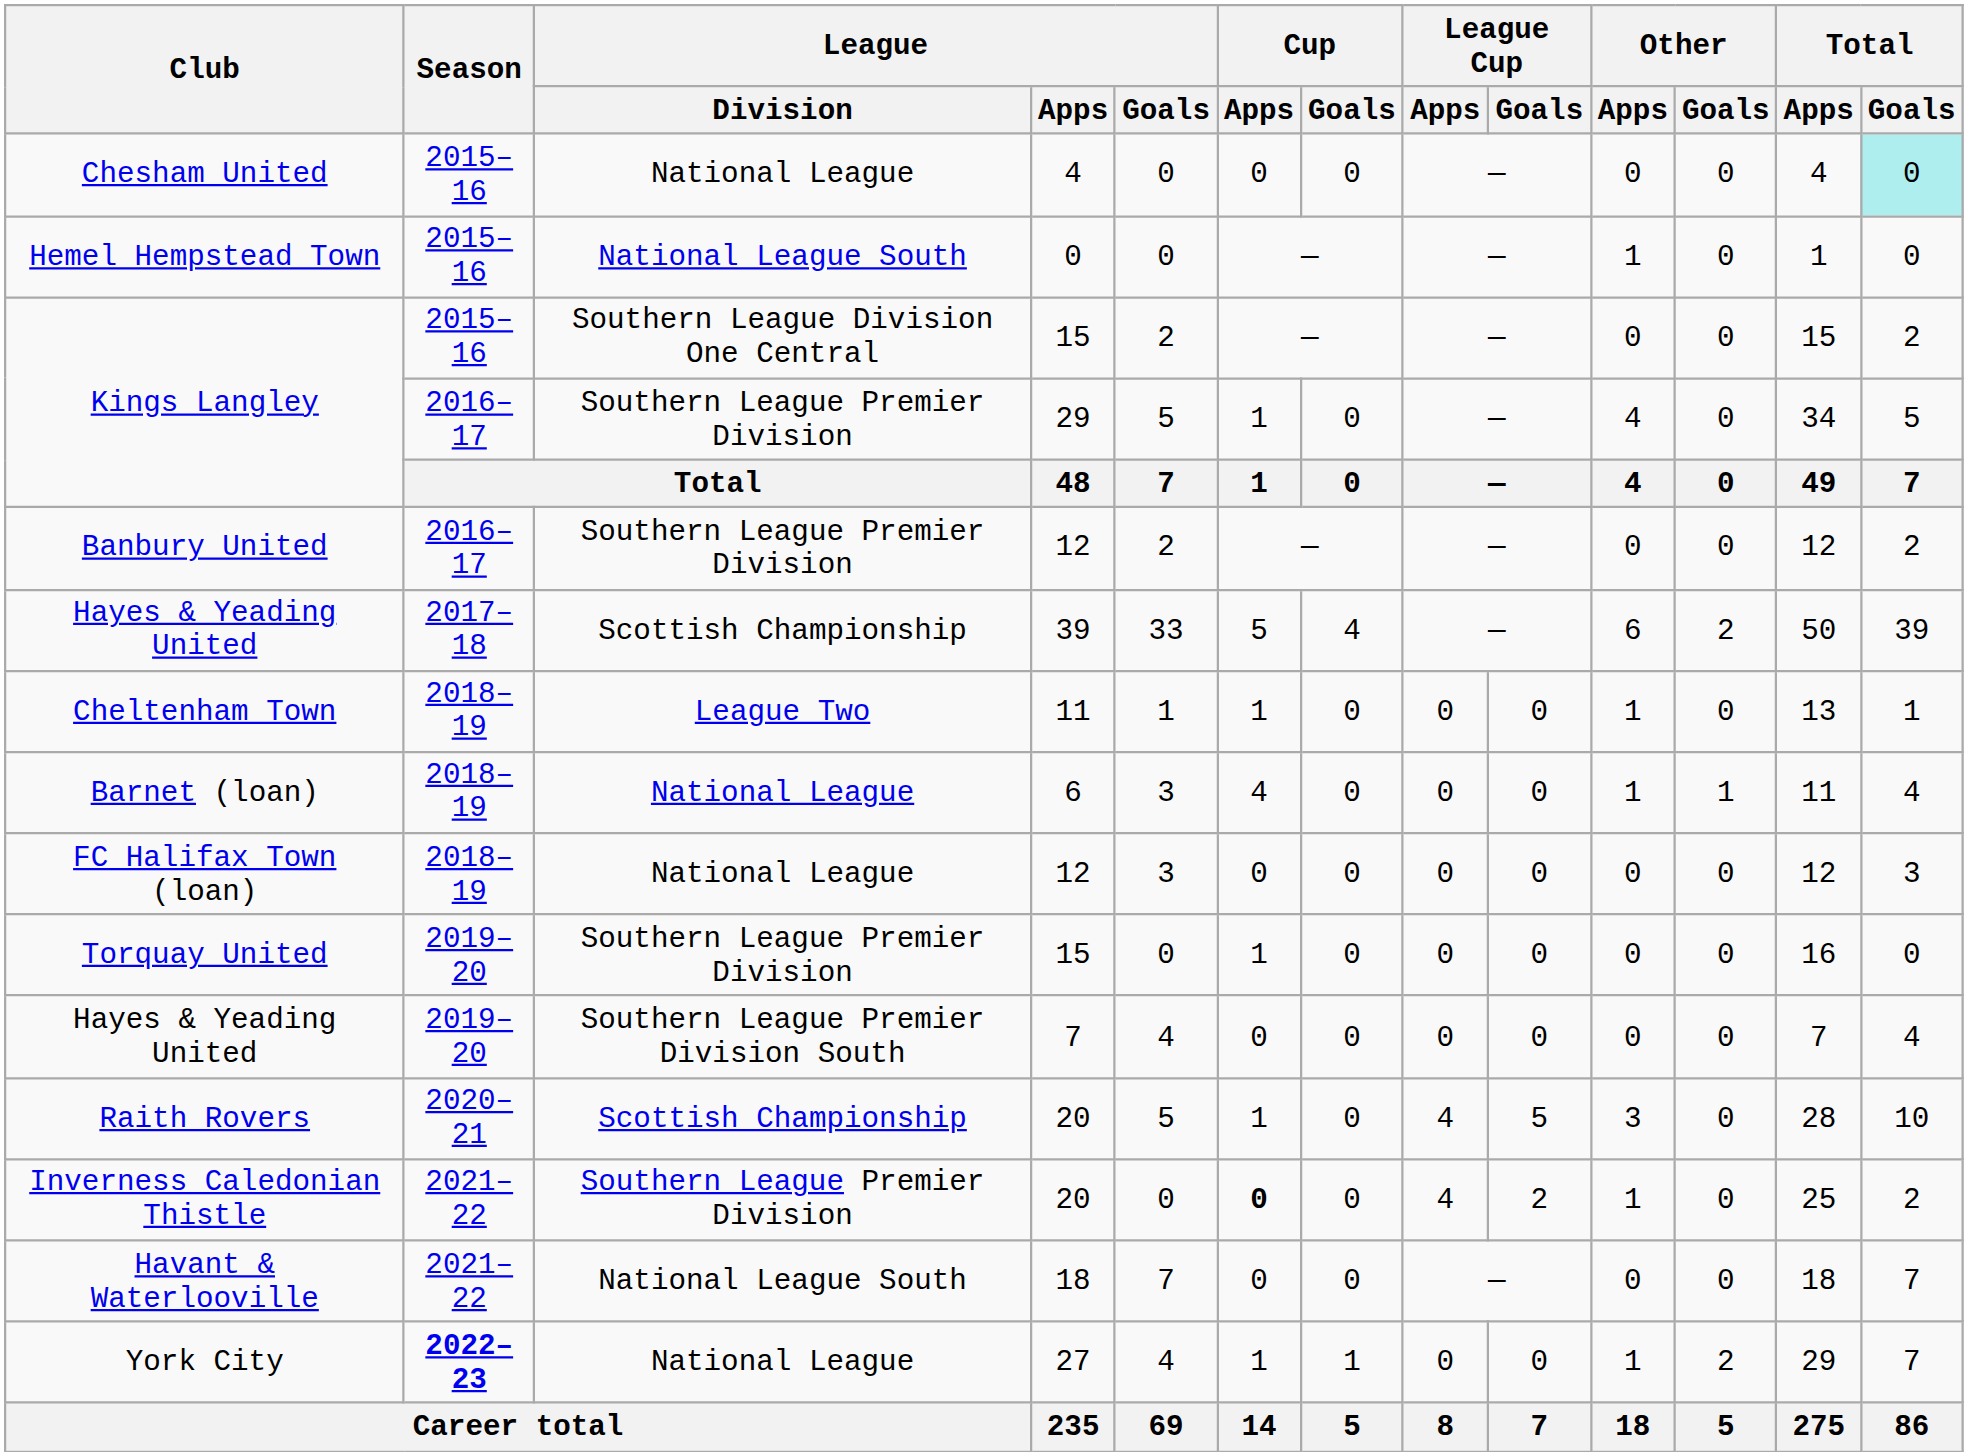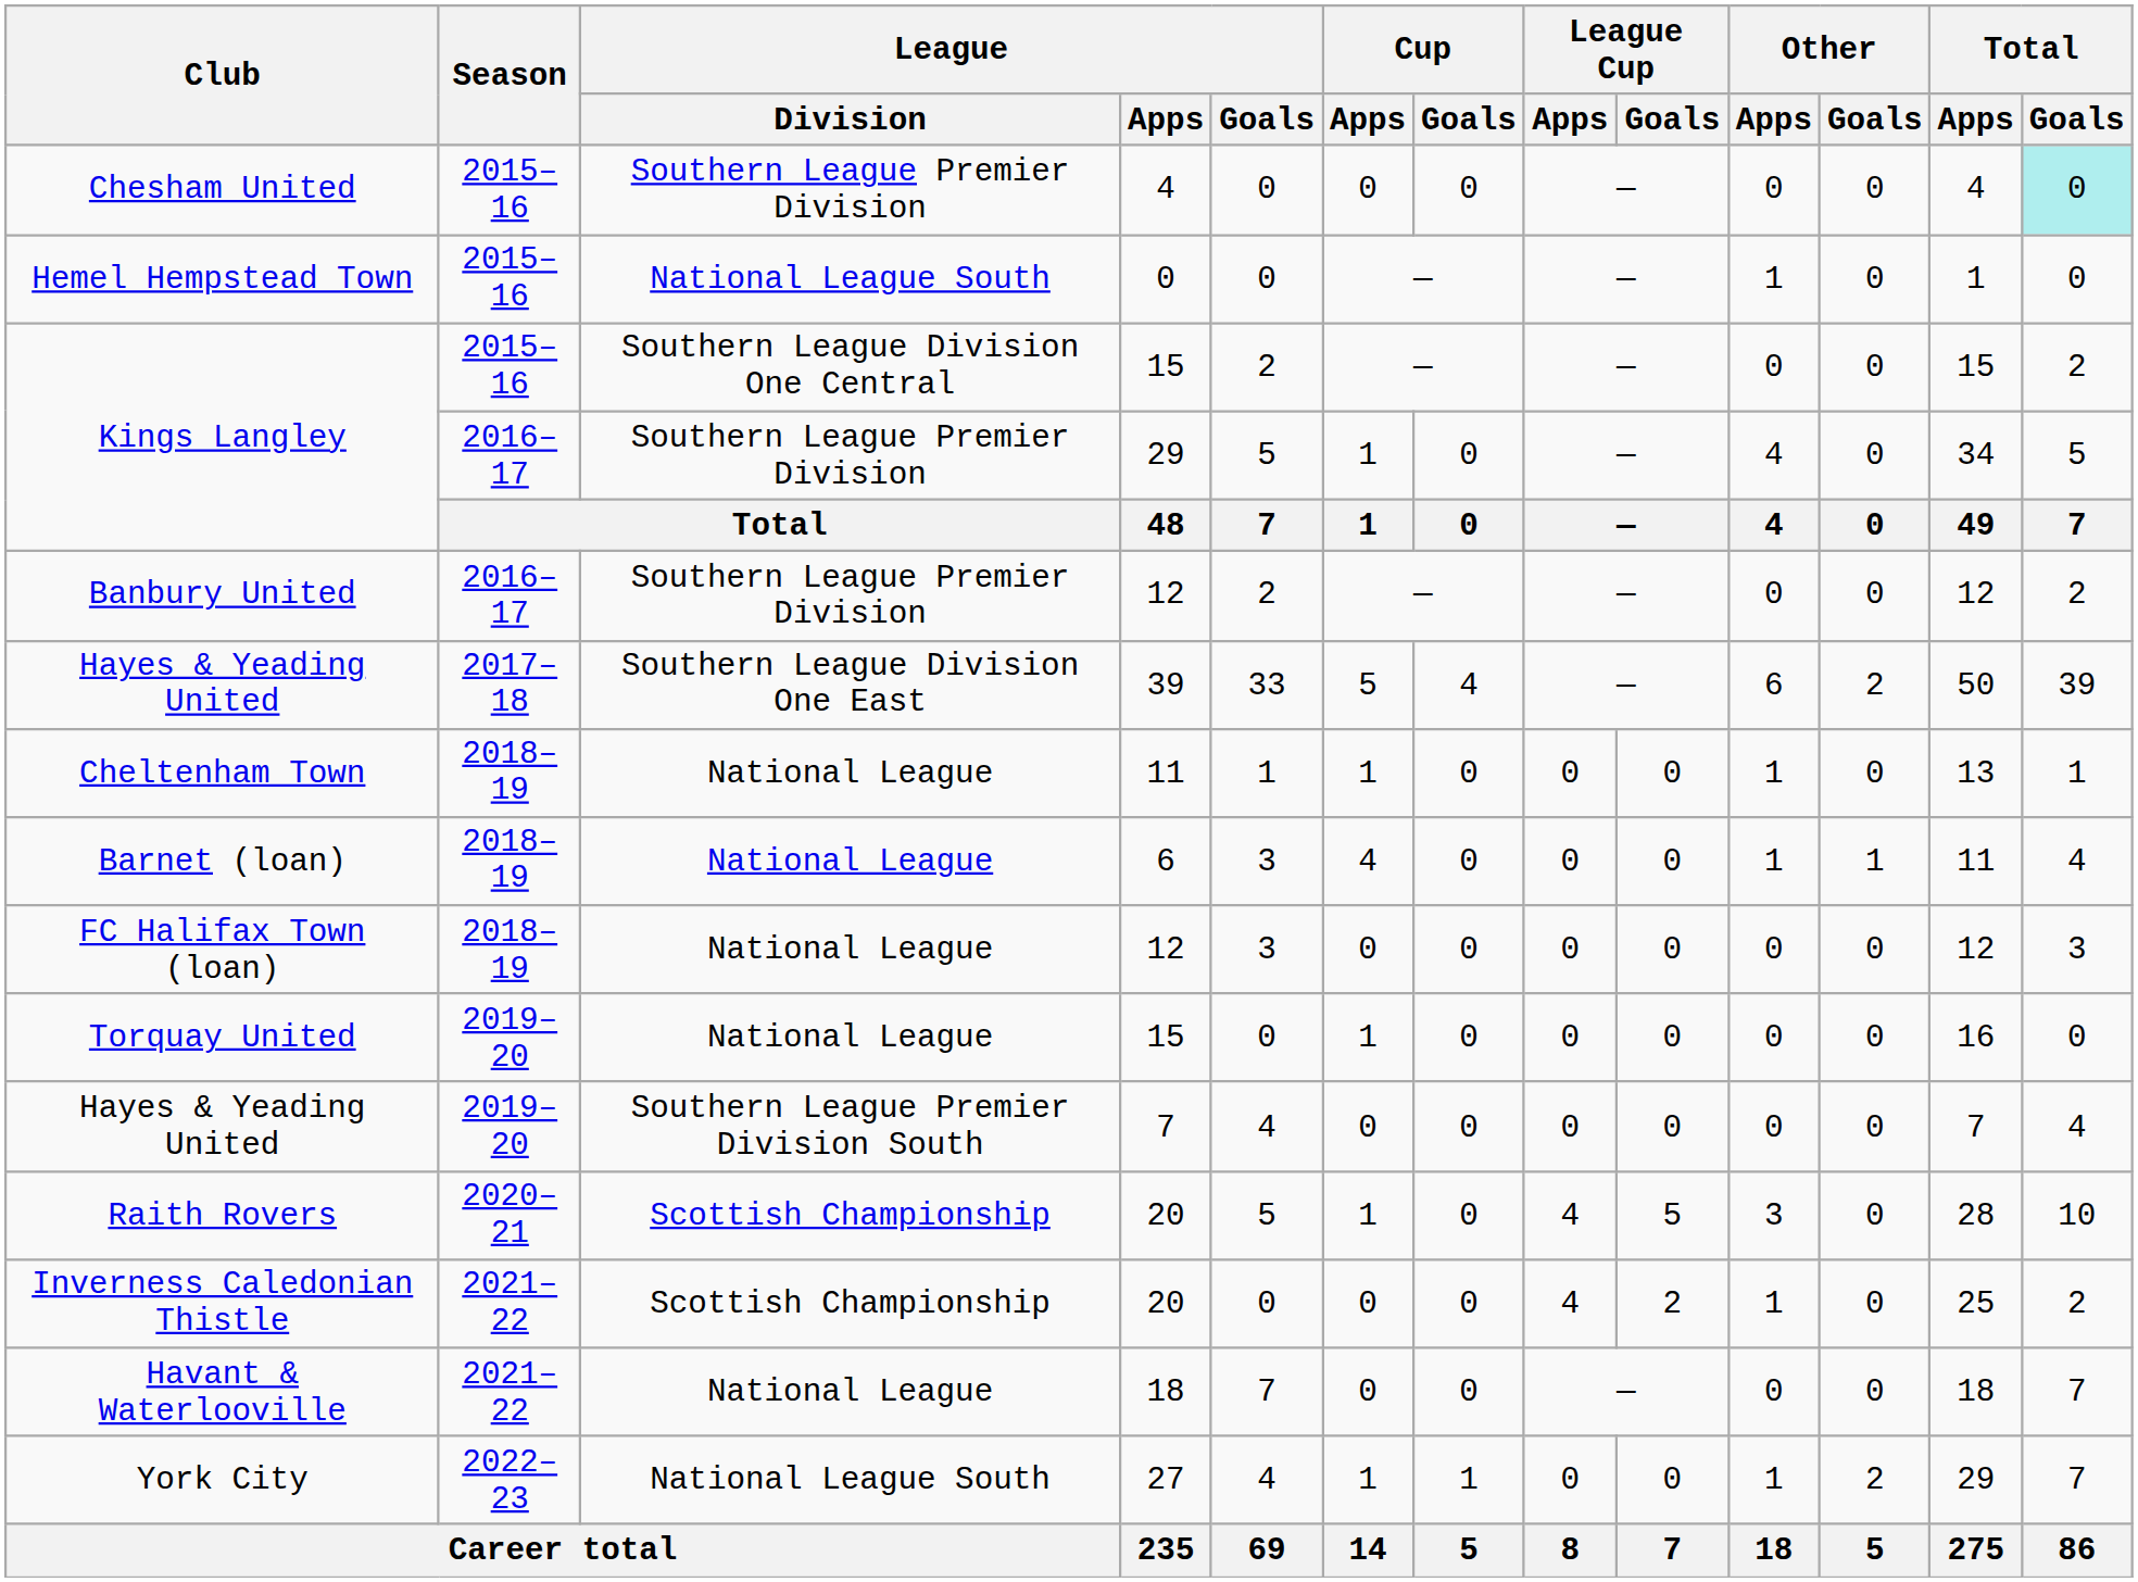 <table class="wikitable" style="text-align: center;">
 <tr>
 <th rowspan="2">Club</th>
 <th rowspan="2">Season</th>
 <th colspan="3">League</th>
 <th colspan="2">Cup</th>
 <th colspan="2">League Cup</th>
 <th colspan="2">Other</th>
 <th colspan="2">Total</th>
 </tr>
 <tr>
 <th>Division</th>
 <th>Apps</th>
 <th>Goals</th>
 <th>Apps</th>
 <th>Goals</th>
 <th>Apps</th>
 <th>Goals</th>
 <th>Apps</th>
 <th>Goals</th>
 <th>Apps</th>
 <th>Goals</th>
 </tr>
 <tr>
 <td rowspan="1"><a href='#'>Chesham United</a></td>
 <td><a href='#'>2015–16</a></td>
-<td>National League</td>
+<td><a href='#'>Southern League</a> Premier Division</td>
 <td>4</td>
 <td>0</td>
 <td>0</td>
 <td>0</td>
 <td colspan="2">—</td>
 <td>0</td>
 <td>0</td>
 <td>4</td>
 <td style="background: paleturquoise;">0</td>
 </tr>
 <tr>
 <td rowspan="1"><a href='#'>Hemel Hempstead Town</a></td>
 <td><a href='#'>2015–16</a></td>
 <td><a href='#'>National League South</a></td>
 <td>0</td>
 <td>0</td>
 <td colspan="2">—</td>
 <td colspan="2">—</td>
 <td>1</td>
 <td>0</td>
 <td>1</td>
 <td>0</td>
 </tr>
 <tr>
 <td rowspan="3"><a href='#'>Kings Langley</a></td>
 <td><a href='#'>2015–16</a></td>
 <td>Southern League Division One Central</td>
 <td>15</td>
 <td>2</td>
 <td colspan="2">—</td>
 <td colspan="2">—</td>
 <td>0</td>
 <td>0</td>
 <td>15</td>
 <td>2</td>
 </tr>
 <tr>
 <td><a href='#'>2016–17</a></td>
 <td>Southern League Premier Division</td>
 <td>29</td>
 <td>5</td>
 <td>1</td>
 <td>0</td>
 <td colspan="2">—</td>
 <td>4</td>
 <td>0</td>
 <td>34</td>
 <td>5</td>
 </tr>
 <tr>
 <th colspan="2">Total</th>
 <th>48</th>
 <th>7</th>
 <th>1</th>
 <th>0</th>
 <th colspan="2">—</th>
 <th>4</th>
 <th>0</th>
 <th>49</th>
 <th>7</th>
 </tr>
 <tr>
 <td rowspan="1"><a href='#'>Banbury United</a></td>
 <td><a href='#'>2016–17</a></td>
 <td>Southern League Premier Division</td>
 <td>12</td>
 <td>2</td>
 <td colspan="2">—</td>
 <td colspan="2">—</td>
 <td>0</td>
 <td>0</td>
 <td>12</td>
 <td>2</td>
 </tr>
 <tr>
 <td rowspan="1"><a href='#'>Hayes & Yeading United</a></td>
 <td><a href='#'>2017–18</a></td>
-<td>Scottish Championship</td>
+<td>Southern League Division One East</td>
 <td>39</td>
 <td>33</td>
 <td>5</td>
 <td>4</td>
 <td colspan="2">—</td>
 <td>6</td>
 <td>2</td>
 <td>50</td>
 <td>39</td>
 </tr>
 <tr>
 <td rowspan="1"><a href='#'>Cheltenham Town</a></td>
 <td><a href='#'>2018–19</a></td>
-<td><a href='#'>League Two</a></td>
+<td>National League</td>
 <td>11</td>
 <td>1</td>
 <td>1</td>
 <td>0</td>
 <td>0</td>
 <td>0</td>
 <td>1</td>
 <td>0</td>
 <td>13</td>
 <td>1</td>
 </tr>
 <tr>
 <td rowspan="1"><a href='#'>Barnet</a> (loan)</td>
 <td><a href='#'>2018–19</a></td>
 <td><a href='#'>National League</a></td>
 <td>6</td>
 <td>3</td>
 <td>4</td>
 <td>0</td>
 <td>0</td>
 <td>0</td>
 <td>1</td>
 <td>1</td>
 <td>11</td>
 <td>4</td>
 </tr>
 <tr>
 <td rowspan="1"><a href='#'>FC Halifax Town</a> (loan)</td>
 <td><a href='#'>2018–19</a></td>
 <td>National League</td>
 <td>12</td>
 <td>3</td>
 <td>0</td>
 <td>0</td>
 <td>0</td>
 <td>0</td>
 <td>0</td>
 <td>0</td>
 <td>12</td>
 <td>3</td>
 </tr>
 <tr>
 <td rowspan="1"><a href='#'>Torquay United</a></td>
 <td><a href='#'>2019–20</a></td>
-<td>Southern League Premier Division</td>
+<td>National League</td>
 <td>15</td>
 <td>0</td>
 <td>1</td>
 <td>0</td>
 <td>0</td>
 <td>0</td>
 <td>0</td>
 <td>0</td>
 <td>16</td>
 <td>0</td>
 </tr>
 <tr>
 <td rowspan="1">Hayes & Yeading United</td>
 <td><a href='#'>2019–20</a></td>
 <td>Southern League Premier Division South</td>
 <td>7</td>
 <td>4</td>
 <td>0</td>
 <td>0</td>
 <td>0</td>
 <td>0</td>
 <td>0</td>
 <td>0</td>
 <td>7</td>
 <td>4</td>
 </tr>
 <tr>
 <td rowspan="1"><a href='#'>Raith Rovers</a></td>
 <td><a href='#'>2020–21</a></td>
 <td><a href='#'>Scottish Championship</a></td>
 <td>20</td>
 <td>5</td>
 <td>1</td>
 <td>0</td>
 <td>4</td>
 <td>5</td>
 <td>3</td>
 <td>0</td>
 <td>28</td>
 <td>10</td>
 </tr>
 <tr>
 <td rowspan="1"><a href='#'>Inverness Caledonian Thistle</a></td>
 <td><a href='#'>2021–22</a></td>
-<td><a href='#'>Southern League</a> Premier Division</td>
+<td>Scottish Championship</td>
 <td>20</td>
 <td>0</td>
-<td><strong>0</strong></td>
+<td>0</td>
 <td>0</td>
 <td>4</td>
 <td>2</td>
 <td>1</td>
 <td>0</td>
 <td>25</td>
 <td>2</td>
 </tr>
 <tr>
 <td><a href='#'>Havant & Waterlooville</a></td>
 <td><a href='#'>2021–22</a></td>
-<td>National League South</td>
+<td>National League</td>
 <td>18</td>
 <td>7</td>
 <td>0</td>
 <td>0</td>
 <td colspan="2">—</td>
 <td>0</td>
 <td>0</td>
 <td>18</td>
 <td>7</td>
 </tr>
 <tr>
 <td>York City</td>
-<td><strong><a href='#'>2022–23</a></strong></td>
-<td>National League</td>
+<td><a href='#'>2022–23</a></td>
+<td>National League South</td>
 <td>27</td>
 <td>4</td>
 <td>1</td>
 <td>1</td>
 <td>0</td>
 <td>0</td>
 <td>1</td>
 <td>2</td>
 <td>29</td>
 <td>7</td>
 </tr>
 <tr>
 <th colspan="3">Career total</th>
 <th>235</th>
 <th>69</th>
 <th>14</th>
 <th>5</th>
 <th>8</th>
 <th>7</th>
 <th>18</th>
 <th>5</th>
 <th>275</th>
 <th>86</th>
 </tr>
 </table>
